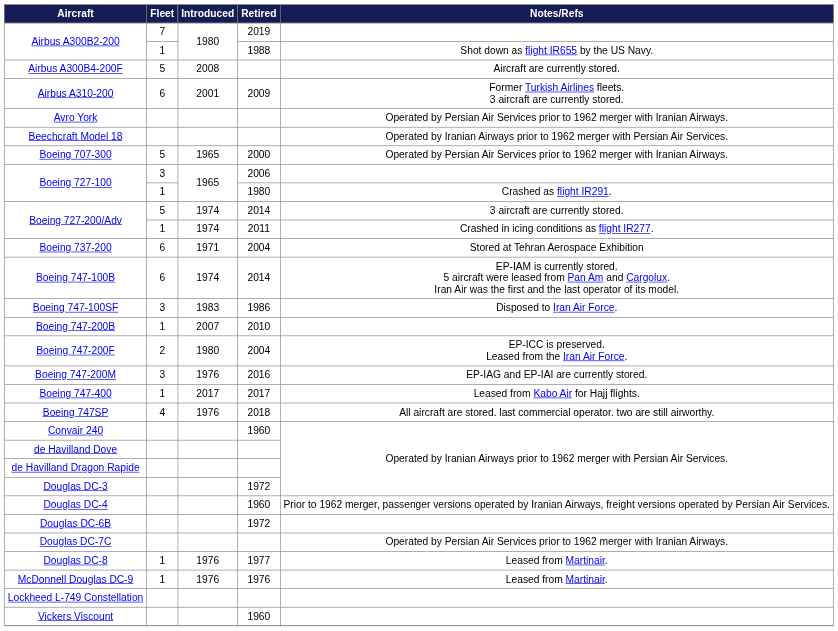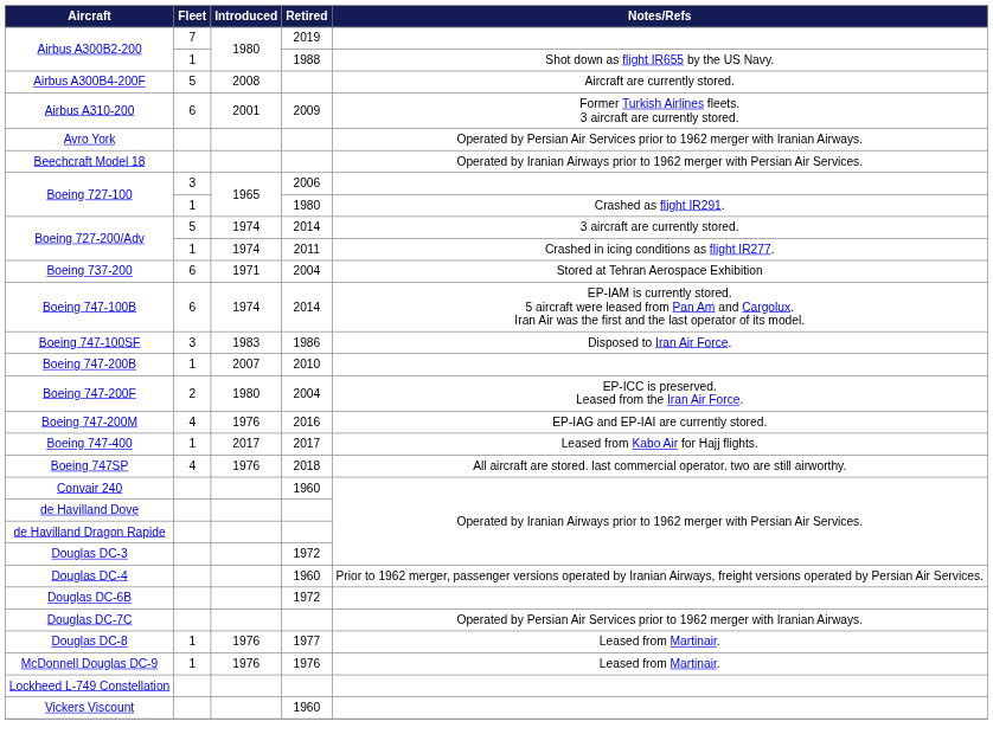 <table class="toccolours" border="1" cellpadding="5" style="border-collapse:collapse;text-align:center;margin:1em auto;">
 <tr style="background:#151B54; color:white;">
 <th><span>Aircraft</span></th>
 <th><span>Fleet</span></th>
 <th><span>Introduced</span></th>
 <th><span>Retired</span></th>
 <th><span>Notes/Refs</span></th>
 </tr>
 <tr>
 <td rowspan="2"><a href='#'>Airbus A300B2-200</a></td>
 <td>7</td>
 <td rowspan="2">1980</td>
 <td>2019</td>
 <td></td>
 </tr>
 <tr>
 <td>1</td>
 <td>1988</td>
 <td>Shot down as <a href='#'>flight IR655</a> by the US Navy.</td>
 </tr>
 <tr>
 <td><a href='#'>Airbus A300B4-200F</a></td>
 <td>5</td>
 <td>2008</td>
 <td></td>
 <td>Aircraft are currently stored.</td>
 </tr>
 <tr>
 <td><a href='#'>Airbus A310-200</a></td>
 <td>6</td>
 <td>2001</td>
 <td>2009</td>
 <td>Former <a href='#'>Turkish Airlines</a> fleets.<br>3 aircraft are currently stored.</td>
 </tr>
 <tr>
 <td><a href='#'>Avro York</a></td>
 <td></td>
 <td></td>
 <td></td>
 <td>Operated by Persian Air Services prior to 1962 merger with Iranian Airways.</td>
 </tr>
 <tr>
 <td><a href='#'>Beechcraft Model 18</a></td>
 <td></td>
 <td></td>
 <td></td>
 <td>Operated by Iranian Airways prior to 1962 merger with Persian Air Services.</td>
-</tr>
-<tr>
-<td><a href='#'>Boeing 707-300</a></td>
-<td>5</td>
-<td>1965</td>
-<td>2000</td>
-<td>Operated by Persian Air Services prior to 1962 merger with Iranian Airways.</td>
 </tr>
 <tr>
 <td rowspan="2"><a href='#'>Boeing 727-100</a></td>
 <td>3</td>
 <td rowspan="2">1965</td>
 <td>2006</td>
 <td></td>
 </tr>
 <tr>
 <td>1</td>
 <td>1980</td>
 <td>Crashed as <a href='#'>flight IR291</a>.</td>
 </tr>
 <tr>
 <td rowspan="2"><a href='#'>Boeing 727-200/Adv</a></td>
 <td>5</td>
 <td>1974</td>
 <td>2014</td>
 <td>3 aircraft are currently stored.</td>
 </tr>
 <tr>
 <td>1</td>
 <td>1974</td>
 <td>2011</td>
 <td>Crashed in icing conditions as <a href='#'>flight IR277</a>.</td>
 </tr>
 <tr>
 <td><a href='#'>Boeing 737-200</a></td>
 <td>6</td>
 <td>1971</td>
 <td>2004</td>
 <td>Stored at Tehran Aerospace Exhibition</td>
 </tr>
 <tr>
 <td><a href='#'>Boeing 747-100B</a></td>
 <td>6</td>
 <td>1974</td>
 <td>2014</td>
 <td>EP-IAM is currently stored.<br>5 aircraft were leased from <a href='#'>Pan Am</a> and <a href='#'>Cargolux</a>.<br>Iran Air was the first and the last operator of its model.</td>
 </tr>
 <tr>
 <td><a href='#'>Boeing 747-100SF</a></td>
 <td>3</td>
 <td>1983</td>
 <td>1986</td>
 <td>Disposed to <a href='#'>Iran Air Force</a>.</td>
 </tr>
 <tr>
 <td><a href='#'>Boeing 747-200B</a></td>
 <td>1</td>
 <td>2007</td>
 <td>2010</td>
 <td></td>
 </tr>
 <tr>
 <td><a href='#'>Boeing 747-200F</a></td>
 <td>2</td>
 <td>1980</td>
 <td>2004</td>
 <td>EP-ICC is preserved.<br>Leased from the <a href='#'>Iran Air Force</a>.</td>
 </tr>
 <tr>
 <td><a href='#'>Boeing 747-200M</a></td>
-<td>3</td>
+<td>4</td>
 <td>1976</td>
 <td>2016</td>
 <td>EP-IAG and EP-IAI are currently stored.</td>
 </tr>
 <tr>
 <td><a href='#'>Boeing 747-400</a></td>
 <td>1</td>
 <td>2017</td>
 <td>2017</td>
 <td>Leased from <a href='#'>Kabo Air</a> for Hajj flights.</td>
 </tr>
 <tr>
 <td><a href='#'>Boeing 747SP</a></td>
 <td>4</td>
 <td>1976</td>
 <td>2018</td>
 <td>All aircraft are stored. last commercial operator. two are still airworthy.</td>
 </tr>
 <tr>
 <td><a href='#'>Convair 240</a></td>
 <td></td>
 <td></td>
 <td>1960</td>
 <td rowspan="4">Operated by Iranian Airways prior to 1962 merger with Persian Air Services.</td>
 </tr>
 <tr>
 <td><a href='#'>de Havilland Dove</a></td>
 <td></td>
 <td></td>
 <td></td>
 </tr>
 <tr>
 <td><a href='#'>de Havilland Dragon Rapide</a></td>
 <td></td>
 <td></td>
 <td></td>
 </tr>
 <tr>
 <td><a href='#'>Douglas DC-3</a></td>
 <td></td>
 <td></td>
 <td>1972</td>
 </tr>
 <tr>
 <td><a href='#'>Douglas DC-4</a></td>
 <td></td>
 <td></td>
 <td>1960</td>
 <td>Prior to 1962 merger, passenger versions operated by Iranian Airways, freight versions operated by Persian Air Services.</td>
 </tr>
 <tr>
 <td><a href='#'>Douglas DC-6B</a></td>
 <td></td>
 <td></td>
 <td>1972</td>
 <td></td>
 </tr>
 <tr>
 <td><a href='#'>Douglas DC-7C</a></td>
 <td></td>
 <td></td>
 <td></td>
 <td>Operated by Persian Air Services prior to 1962 merger with Iranian Airways.</td>
 </tr>
 <tr>
 <td><a href='#'>Douglas DC-8</a></td>
 <td>1</td>
 <td>1976</td>
 <td>1977</td>
 <td>Leased from <a href='#'>Martinair</a>.</td>
 </tr>
 <tr>
 <td><a href='#'>McDonnell Douglas DC-9</a></td>
 <td>1</td>
 <td>1976</td>
 <td>1976</td>
 <td>Leased from <a href='#'>Martinair</a>.</td>
 </tr>
 <tr>
 <td><a href='#'>Lockheed L-749 Constellation</a></td>
 <td></td>
 <td></td>
 <td></td>
 <td></td>
 </tr>
 <tr>
 <td><a href='#'>Vickers Viscount</a></td>
 <td></td>
 <td></td>
 <td>1960</td>
 <td></td>
 </tr>
 <tr>
 </tr>
 </table>
